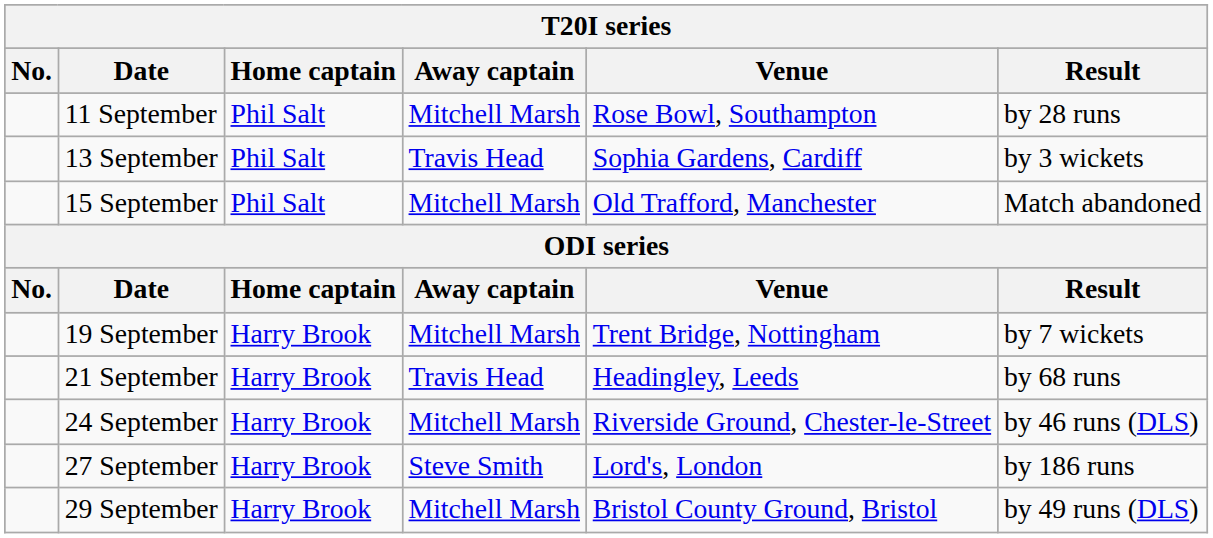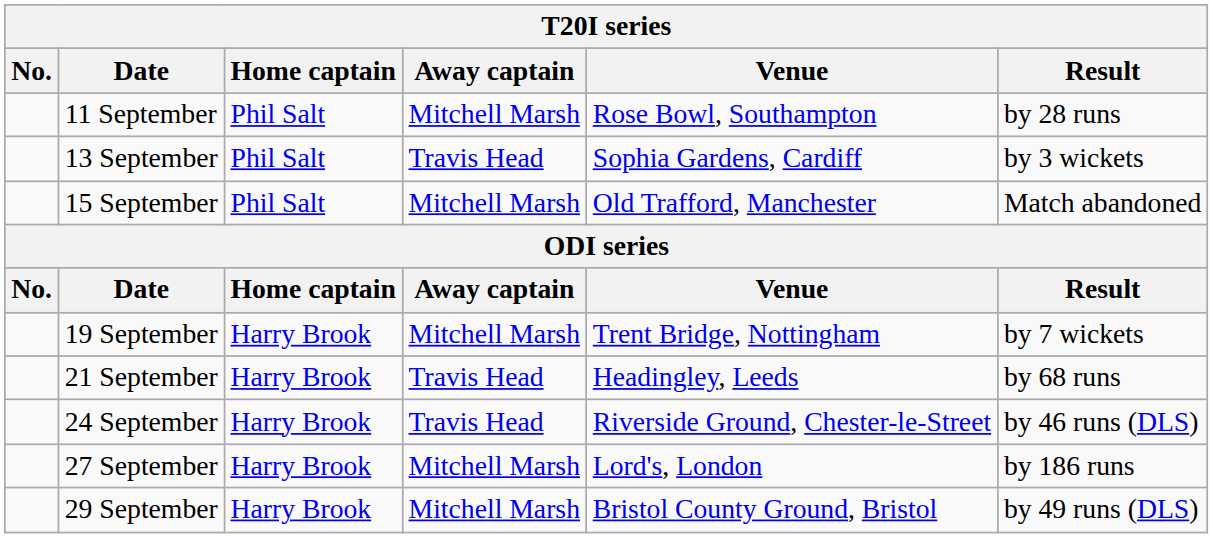 <table class="wikitable">
 <tr>
 <th colspan="9">T20I series</th>
 </tr>
 <tr>
 <th>No.</th>
 <th>Date</th>
 <th>Home captain</th>
 <th>Away captain</th>
 <th>Venue</th>
 <th>Result</th>
 </tr>
 <tr>
 <td></td>
 <td>11 September</td>
 <td><a href='#'>Phil Salt</a></td>
 <td><a href='#'>Mitchell Marsh</a></td>
 <td><a href='#'>Rose Bowl</a>, <a href='#'>Southampton</a></td>
 <td> by 28 runs</td>
 </tr>
 <tr>
 <td></td>
 <td>13 September</td>
 <td><a href='#'>Phil Salt</a></td>
 <td><a href='#'>Travis Head</a></td>
 <td><a href='#'>Sophia Gardens</a>, <a href='#'>Cardiff</a></td>
 <td> by 3 wickets</td>
 </tr>
 <tr>
 <td></td>
 <td>15 September</td>
 <td><a href='#'>Phil Salt</a></td>
 <td><a href='#'>Mitchell Marsh</a></td>
 <td><a href='#'>Old Trafford</a>, <a href='#'>Manchester</a></td>
 <td>Match abandoned</td>
 </tr>
 <tr>
 <th colspan="9">ODI series</th>
 </tr>
 <tr>
 <th>No.</th>
 <th>Date</th>
 <th>Home captain</th>
 <th>Away captain</th>
 <th>Venue</th>
 <th>Result</th>
 </tr>
 <tr>
 <td></td>
 <td>19 September</td>
 <td><a href='#'>Harry Brook</a></td>
 <td><a href='#'>Mitchell Marsh</a></td>
 <td><a href='#'>Trent Bridge</a>, <a href='#'>Nottingham</a></td>
 <td> by 7 wickets</td>
 </tr>
 <tr>
 <td></td>
 <td>21 September</td>
 <td><a href='#'>Harry Brook</a></td>
 <td><a href='#'>Travis Head</a></td>
 <td><a href='#'>Headingley</a>, <a href='#'>Leeds</a></td>
 <td> by 68 runs</td>
 </tr>
 <tr>
 <td></td>
 <td>24 September</td>
 <td><a href='#'>Harry Brook</a></td>
-<td><a href='#'>Mitchell Marsh</a></td>
+<td><a href='#'>Travis Head</a></td>
 <td><a href='#'>Riverside Ground</a>, <a href='#'>Chester-le-Street</a></td>
 <td> by 46 runs (<a href='#'>DLS</a>)</td>
 </tr>
 <tr>
 <td></td>
 <td>27 September</td>
 <td><a href='#'>Harry Brook</a></td>
-<td><a href='#'>Steve Smith</a></td>
+<td><a href='#'>Mitchell Marsh</a></td>
 <td><a href='#'>Lord's</a>, <a href='#'>London</a></td>
 <td> by 186 runs</td>
 </tr>
 <tr>
 <td></td>
 <td>29 September</td>
 <td><a href='#'>Harry Brook</a></td>
 <td><a href='#'>Mitchell Marsh</a></td>
 <td><a href='#'>Bristol County Ground</a>, <a href='#'>Bristol</a></td>
 <td> by 49 runs (<a href='#'>DLS</a>)</td>
 </tr>
 </table>
